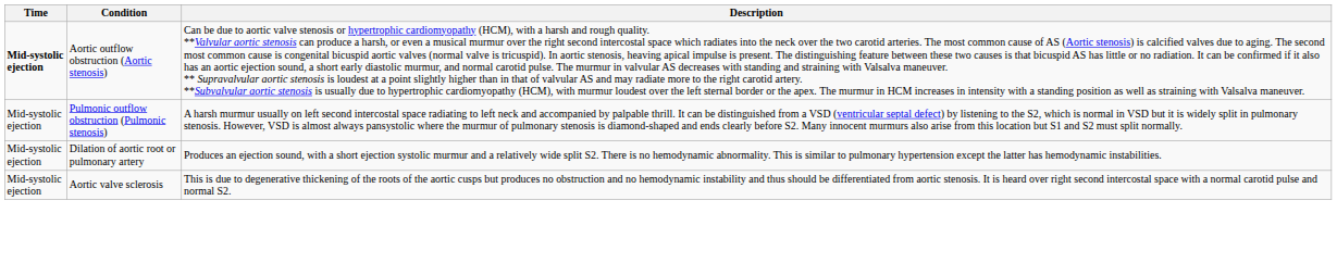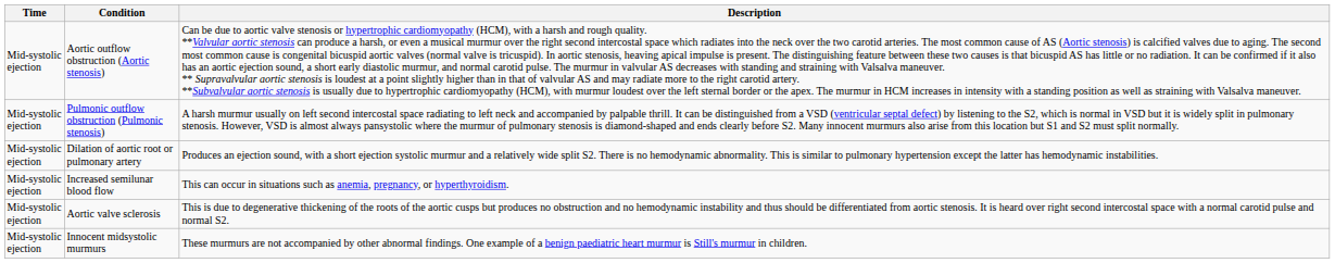 <table class="wikitable">
 <tr>
 <th>Time</th>
 <th>Condition</th>
 <th>Description</th>
 </tr>
 <tr>
-<td><strong>Mid-systolic ejection</strong></td>
+<td>Mid-systolic ejection</td>
 <td>Aortic outflow obstruction (<a href='#'>Aortic stenosis</a>)</td>
 <td>Can be due to aortic valve stenosis or <a href='#'>hypertrophic cardiomyopathy</a> (HCM), with a harsh and rough quality.<br>**<em><a href='#'>Valvular aortic stenosis</a></em> can produce a harsh, or even a musical murmur over the right second intercostal space which radiates into the neck over the two carotid arteries. The most common cause of AS (<a href='#'>Aortic stenosis</a>) is calcified valves due to aging. The second most common cause is congenital bicuspid aortic valves (normal valve is tricuspid). In aortic stenosis, heaving apical impulse is present. The distinguishing feature between these two causes is that bicuspid AS has little or no radiation. It can be confirmed if it also has an aortic ejection sound, a short early diastolic murmur, and normal carotid pulse. The murmur in valvular AS decreases with standing and straining with Valsalva maneuver.<br>**<em> Supravalvular aortic stenosis</em> is loudest at a point slightly higher than in that of valvular AS and may radiate more to the right carotid artery.<br>**<em><a href='#'>Subvalvular aortic stenosis</a></em> is usually due to hypertrophic cardiomyopathy (HCM), with murmur loudest over the left sternal border or the apex. The murmur in HCM increases in intensity with a standing position as well as straining with Valsalva maneuver.</td>
 </tr>
 <tr>
 <td>Mid-systolic ejection</td>
 <td><a href='#'>Pulmonic outflow obstruction</a> (<a href='#'>Pulmonic stenosis</a>)</td>
 <td>A harsh murmur usually on left second intercostal space radiating to left neck and accompanied by palpable thrill. It can be distinguished from a VSD (<a href='#'>ventricular septal defect</a>) by listening to the S2, which is normal in VSD but it is widely split in pulmonary stenosis.  However, VSD is almost always pansystolic where the murmur of pulmonary stenosis is diamond-shaped and ends clearly before S2.   Many innocent murmurs also arise from this location but S1 and S2 must split normally.</td>
 </tr>
 <tr>
 <td>Mid-systolic ejection</td>
 <td>Dilation of aortic root or pulmonary artery</td>
 <td>Produces an ejection sound, with a short ejection systolic murmur and a relatively wide split S2. There is no hemodynamic abnormality. This is similar to pulmonary hypertension except the latter has hemodynamic instabilities.</td>
 </tr>
 <tr>
 <td>Mid-systolic ejection</td>
+<td>Increased semilunar blood flow</td>
+<td>This can occur in situations such as <a href='#'>anemia</a>, <a href='#'>pregnancy</a>, or <a href='#'>hyperthyroidism</a>.</td>
+</tr>
+<tr>
+<td>Mid-systolic ejection</td>
 <td>Aortic valve sclerosis</td>
 <td>This is due to degenerative thickening of the roots of the aortic cusps but produces no obstruction and no hemodynamic instability and thus should be differentiated from aortic stenosis. It is heard over right second intercostal space with a normal carotid pulse and normal S2.</td>
 </tr>
+<tr>
+<td>Mid-systolic ejection</td>
+<td>Innocent midsystolic murmurs</td>
+<td>These murmurs are not accompanied by other abnormal findings. One example of a <a href='#'>benign paediatric heart murmur</a> is <a href='#'>Still's murmur</a> in children.</td>
+</tr>
 </table>
